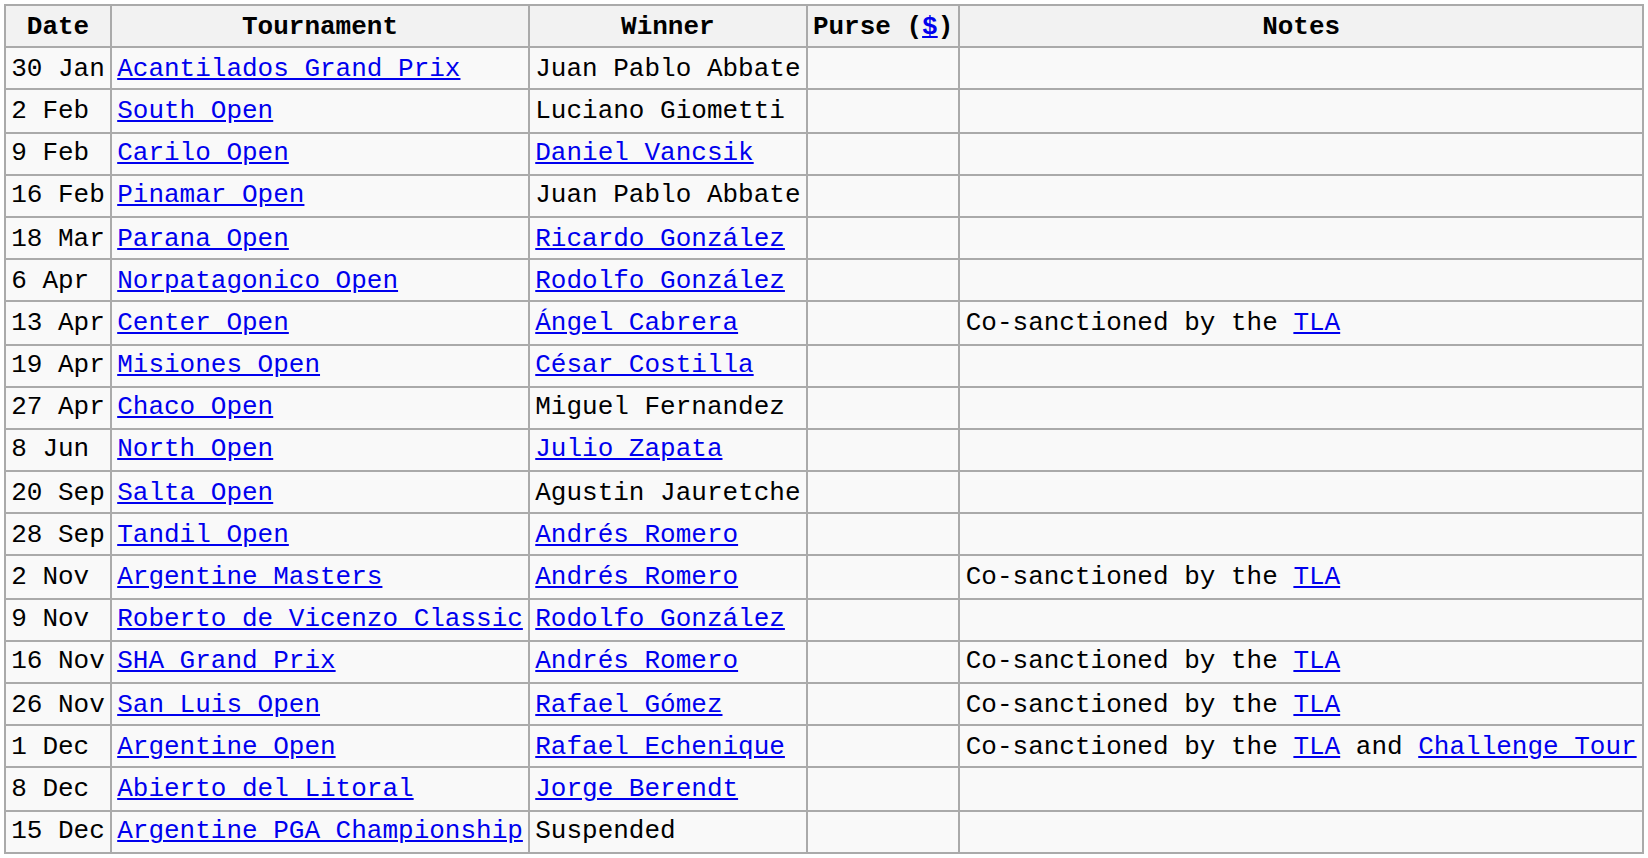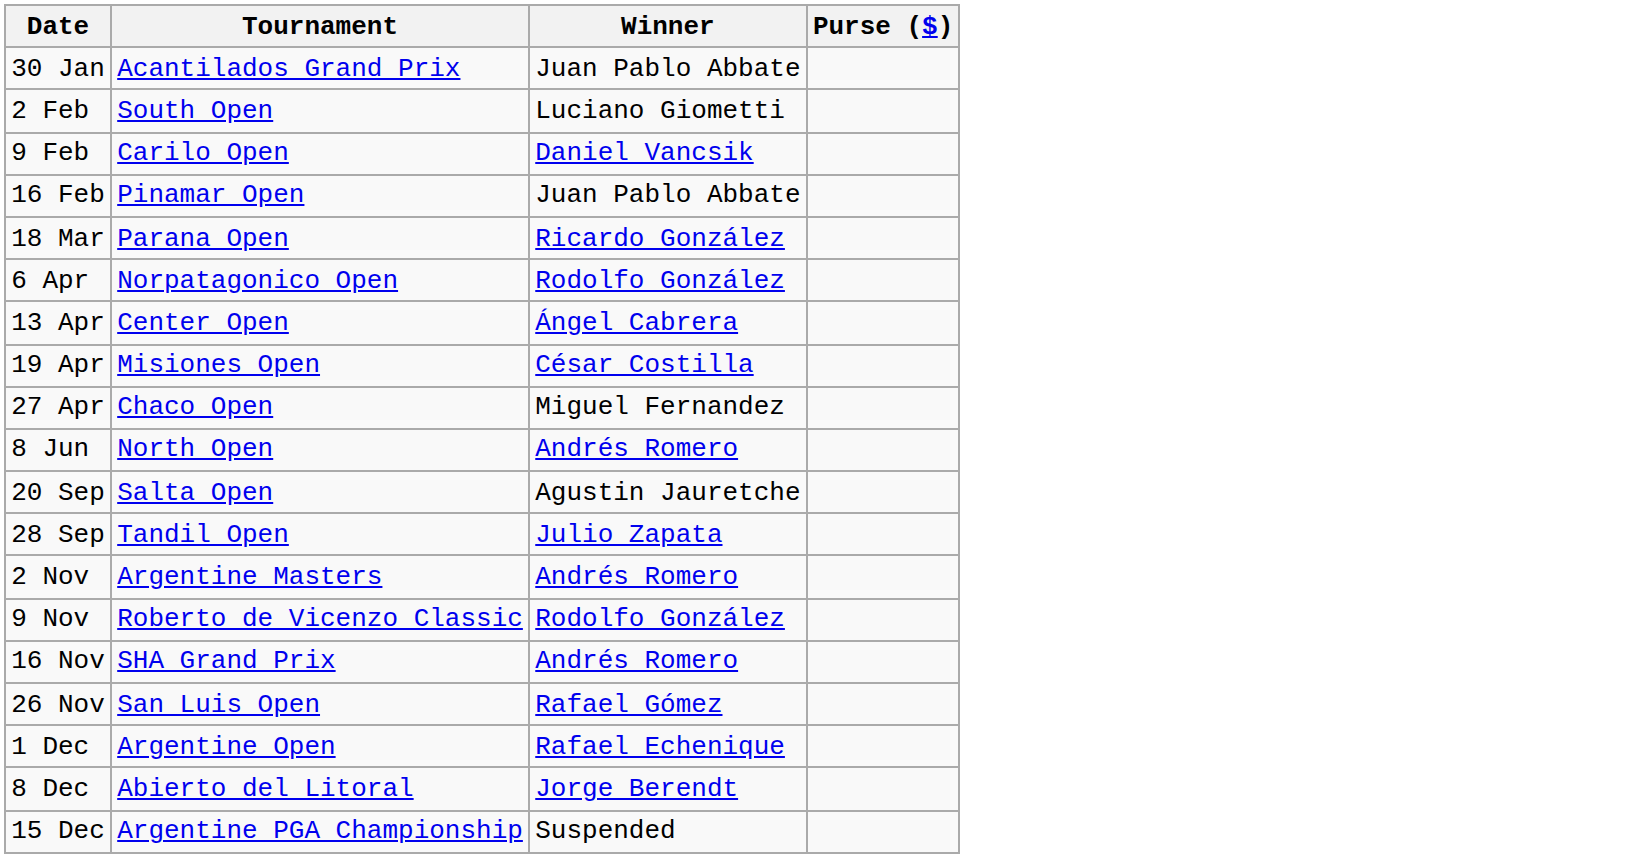 <table class=wikitable>
 <tr>
 <th>Date</th>
 <th>Tournament</th>
 <th>Winner</th>
 <th>Purse (<a href='#'>$</a>)</th>
-<th>Notes</th>
 </tr>
 <tr>
 <td>30 Jan</td>
 <td><a href='#'>Acantilados Grand Prix</a></td>
 <td>Juan Pablo Abbate</td>
-<td></td>
 <td></td>
 </tr>
 <tr>
 <td>2 Feb</td>
 <td><a href='#'>South Open</a></td>
 <td>Luciano Giometti</td>
 <td></td>
-<td></td>
 </tr>
 <tr>
 <td>9 Feb</td>
 <td><a href='#'>Carilo Open</a></td>
 <td><a href='#'>Daniel Vancsik</a></td>
-<td></td>
 <td></td>
 </tr>
 <tr>
 <td>16 Feb</td>
 <td><a href='#'>Pinamar Open</a></td>
 <td>Juan Pablo Abbate</td>
 <td></td>
-<td></td>
 </tr>
 <tr>
 <td>18 Mar</td>
 <td><a href='#'>Parana Open</a></td>
 <td><a href='#'>Ricardo González</a></td>
-<td></td>
 <td></td>
 </tr>
 <tr>
 <td>6 Apr</td>
 <td><a href='#'>Norpatagonico Open</a></td>
 <td><a href='#'>Rodolfo González</a></td>
 <td></td>
-<td></td>
 </tr>
 <tr>
 <td>13 Apr</td>
 <td><a href='#'>Center Open</a></td>
 <td><a href='#'>Ángel Cabrera</a></td>
 <td></td>
-<td>Co-sanctioned by the <a href='#'>TLA</a></td>
 </tr>
 <tr>
 <td>19 Apr</td>
 <td><a href='#'>Misiones Open</a></td>
 <td><a href='#'>César Costilla</a></td>
-<td></td>
 <td></td>
 </tr>
 <tr>
 <td>27 Apr</td>
 <td><a href='#'>Chaco Open</a></td>
 <td>Miguel Fernandez</td>
 <td></td>
-<td></td>
 </tr>
 <tr>
 <td>8 Jun</td>
 <td><a href='#'>North Open</a></td>
-<td><a href='#'>Julio Zapata</a></td>
-<td></td>
+<td><a href='#'>Andrés Romero</a></td>
 <td></td>
 </tr>
 <tr>
 <td>20 Sep</td>
 <td><a href='#'>Salta Open</a></td>
 <td>Agustin Jauretche</td>
 <td></td>
-<td></td>
 </tr>
 <tr>
 <td>28 Sep</td>
 <td><a href='#'>Tandil Open</a></td>
-<td><a href='#'>Andrés Romero</a></td>
-<td></td>
+<td><a href='#'>Julio Zapata</a></td>
 <td></td>
 </tr>
 <tr>
 <td>2 Nov</td>
 <td><a href='#'>Argentine Masters</a></td>
 <td><a href='#'>Andrés Romero</a></td>
 <td></td>
-<td>Co-sanctioned by the <a href='#'>TLA</a></td>
 </tr>
 <tr>
 <td>9 Nov</td>
 <td><a href='#'>Roberto de Vicenzo Classic</a></td>
 <td><a href='#'>Rodolfo González</a></td>
-<td></td>
 <td></td>
 </tr>
 <tr>
 <td>16 Nov</td>
 <td><a href='#'>SHA Grand Prix</a></td>
 <td><a href='#'>Andrés Romero</a></td>
 <td></td>
-<td>Co-sanctioned by the <a href='#'>TLA</a></td>
 </tr>
 <tr>
 <td>26 Nov</td>
 <td><a href='#'>San Luis Open</a></td>
 <td><a href='#'>Rafael Gómez</a></td>
 <td></td>
-<td>Co-sanctioned by the <a href='#'>TLA</a></td>
 </tr>
 <tr>
 <td>1 Dec</td>
 <td><a href='#'>Argentine Open</a></td>
 <td><a href='#'>Rafael Echenique</a></td>
 <td></td>
-<td>Co-sanctioned by the <a href='#'>TLA</a> and <a href='#'>Challenge Tour</a></td>
 </tr>
 <tr>
 <td>8 Dec</td>
 <td><a href='#'>Abierto del Litoral</a></td>
 <td><a href='#'>Jorge Berendt</a></td>
-<td></td>
 <td></td>
 </tr>
 <tr>
 <td>15 Dec</td>
 <td><a href='#'>Argentine PGA Championship</a></td>
 <td>Suspended</td>
 <td></td>
-<td></td>
 </tr>
 </table>
